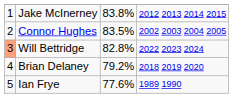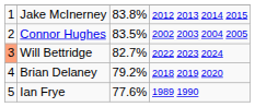 <table class="wikitable">
 <tr>
 </tr>
 <tr>
 <td>1</td>
 <td>Jake McInerney</td>
 <td><abbr>83.8%</abbr></td>
 <td style="font-size:80%;"><a href='#'>2012</a> <a href='#'>2013</a> <a href='#'>2014</a> <a href='#'>2015</a></td>
 </tr>
 <tr>
 <td>2</td>
 <td><a href='#'>Connor Hughes</a></td>
 <td><abbr>83.5%</abbr></td>
 <td style="font-size:80%;"><a href='#'>2002</a> <a href='#'>2003</a> <a href='#'>2004</a> <a href='#'>2005</a></td>
 </tr>
 <tr>
 <td style="background: lightsalmon;">3</td>
 <td>Will Bettridge</td>
-<td><abbr>82.8%</abbr></td>
+<td><abbr>82.7%</abbr></td>
 <td style="font-size:80%;"><a href='#'>2022</a> <a href='#'>2023</a> <a href='#'>2024</a></td>
 </tr>
 <tr>
 <td>4</td>
 <td>Brian Delaney</td>
 <td><abbr>79.2%</abbr></td>
 <td style="font-size:80%;"><a href='#'>2018</a> <a href='#'>2019</a> <a href='#'>2020</a></td>
 </tr>
 <tr>
 <td>5</td>
 <td>Ian Frye</td>
 <td><abbr>77.6%</abbr></td>
 <td style="font-size:80%;"><a href='#'>1989</a> <a href='#'>1990</a></td>
 </tr>
 </table>
